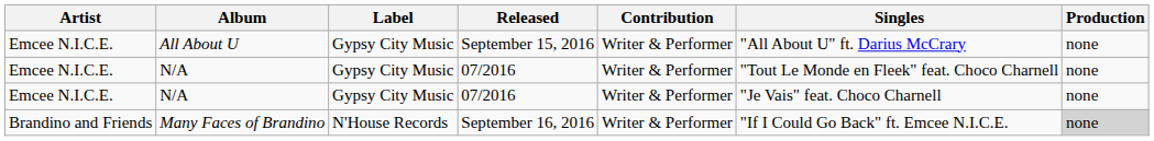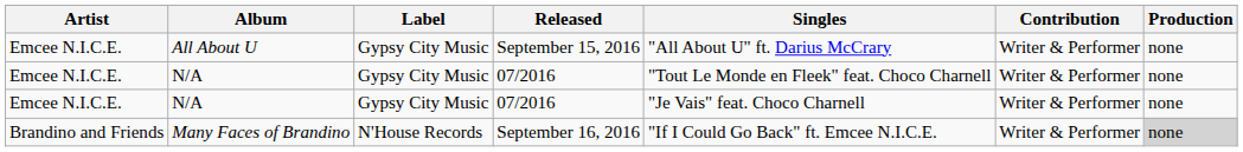 <table class="wikitable">
 <tr>
 <th>Artist</th>
 <th>Album</th>
 <th>Label</th>
 <th>Released</th>
+<th>Singles</th>
 <th>Contribution</th>
-<th>Singles</th>
 <th>Production</th>
 </tr>
 <tr>
 <td>Emcee N.I.C.E.</td>
 <td><em>All About U</em></td>
 <td>Gypsy City Music</td>
 <td>September 15, 2016</td>
+<td>"All About U" ft. <a href='#'>Darius McCrary</a></td>
 <td>Writer & Performer</td>
-<td>"All About U" ft. <a href='#'>Darius McCrary</a></td>
 <td>none</td>
 </tr>
 <tr>
 <td>Emcee N.I.C.E.</td>
 <td>N/A</td>
 <td>Gypsy City Music</td>
 <td>07/2016</td>
+<td>"Tout Le Monde en Fleek" feat. Choco Charnell</td>
 <td>Writer & Performer</td>
-<td>"Tout Le Monde en Fleek" feat. Choco Charnell</td>
 <td>none</td>
 </tr>
 <tr>
 <td>Emcee N.I.C.E.</td>
 <td>N/A</td>
 <td>Gypsy City Music</td>
 <td>07/2016</td>
+<td>"Je Vais" feat. Choco Charnell</td>
 <td>Writer & Performer</td>
-<td>"Je Vais" feat. Choco Charnell</td>
 <td>none</td>
 </tr>
 <tr>
 <td>Brandino and Friends</td>
 <td><em>Many Faces of Brandino</em></td>
 <td>N'House Records</td>
 <td>September 16, 2016</td>
+<td>"If I Could Go Back" ft. Emcee N.I.C.E.</td>
 <td>Writer & Performer</td>
-<td>"If I Could Go Back" ft. Emcee N.I.C.E.</td>
 <td style="background: lightgrey;">none</td>
 </tr>
 </table>
